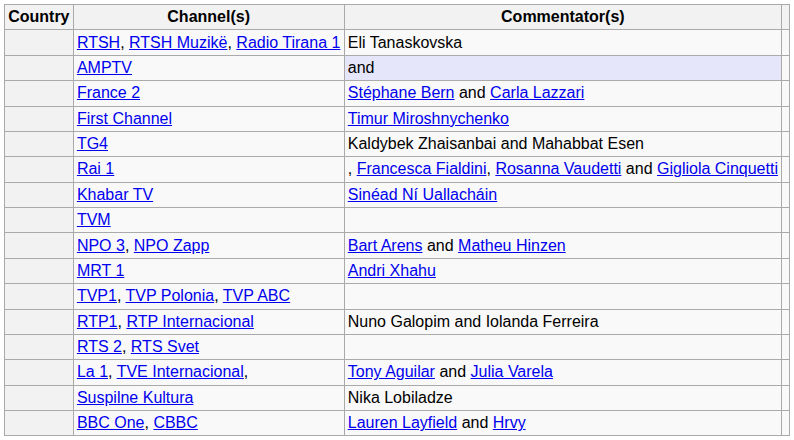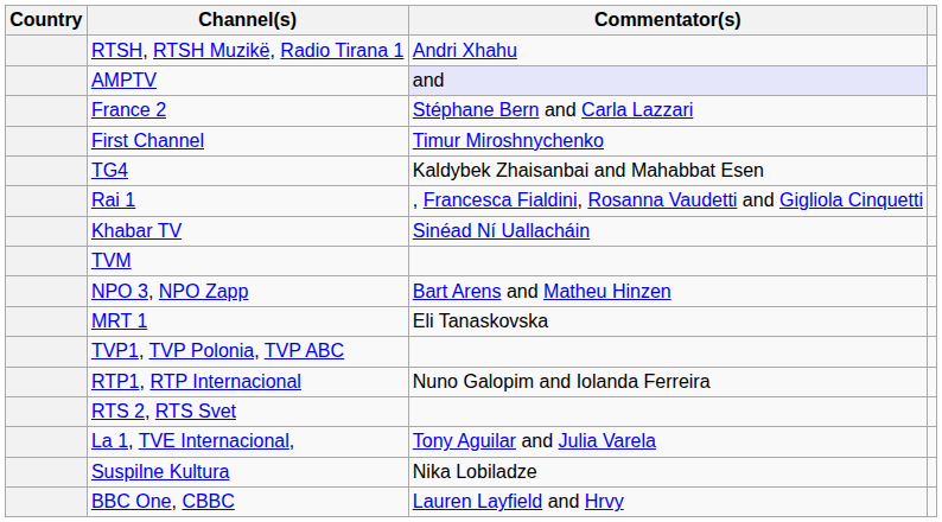 <table class="wikitable plainrowheaders">
 <tr>
 <th scope="col">Country</th>
 <th scope="col">Channel(s)</th>
 <th scope="col">Commentator(s)</th>
 <th scope="col"></th>
 </tr>
 <tr>
 <th scope="row"></th>
 <td><a href='#'>RTSH</a>, <a href='#'>RTSH Muzikë</a>, <a href='#'>Radio Tirana 1</a></td>
-<td>Eli Tanaskovska</td>
+<td><a href='#'>Andri Xhahu</a></td>
 <td></td>
 </tr>
 <tr>
 <th scope="row"></th>
 <td><a href='#'>AMPTV</a></td>
 <td style="background: lavender;"> and </td>
 <td></td>
 </tr>
 <tr>
 <th scope="row"></th>
 <td><a href='#'>France 2</a></td>
 <td><a href='#'>Stéphane Bern</a> and <a href='#'>Carla Lazzari</a></td>
 <td></td>
 </tr>
 <tr>
 <th scope="row"></th>
 <td><a href='#'>First Channel</a></td>
 <td><a href='#'>Timur Miroshnychenko</a></td>
 <td></td>
 </tr>
 <tr>
 <th scope="row"></th>
 <td><a href='#'>TG4</a></td>
 <td>Kaldybek Zhaisanbai and Mahabbat Esen</td>
 <td></td>
 </tr>
 <tr>
 <th scope="row"></th>
 <td><a href='#'>Rai 1</a></td>
 <td>, <a href='#'>Francesca Fialdini</a>, <a href='#'>Rosanna Vaudetti</a> and <a href='#'>Gigliola Cinquetti</a></td>
 <td></td>
 </tr>
 <tr>
 <th scope="row"></th>
 <td><a href='#'>Khabar TV</a></td>
 <td><a href='#'>Sinéad Ní Uallacháin</a></td>
 <td></td>
 </tr>
 <tr>
 <th scope="row"></th>
 <td><a href='#'>TVM</a></td>
 <td></td>
 <td></td>
 </tr>
 <tr>
 <th scope="row"></th>
 <td><a href='#'>NPO 3</a>, <a href='#'>NPO Zapp</a></td>
 <td><a href='#'>Bart Arens</a> and <a href='#'>Matheu Hinzen</a></td>
 <td></td>
 </tr>
 <tr>
 <th scope="row"></th>
 <td><a href='#'>MRT 1</a></td>
-<td><a href='#'>Andri Xhahu</a></td>
+<td>Eli Tanaskovska</td>
 <td></td>
 </tr>
 <tr>
 <th scope="row"></th>
 <td><a href='#'>TVP1</a>, <a href='#'>TVP Polonia</a>, <a href='#'>TVP ABC</a></td>
 <td></td>
 <td></td>
 </tr>
 <tr>
 <th scope="row"></th>
 <td><a href='#'>RTP1</a>, <a href='#'>RTP Internacional</a></td>
 <td>Nuno Galopim and Iolanda Ferreira</td>
 <td></td>
 </tr>
 <tr>
 <th scope="row"></th>
 <td><a href='#'>RTS 2</a>, <a href='#'>RTS Svet</a></td>
 <td></td>
 <td></td>
 </tr>
 <tr>
 <th scope="row"></th>
 <td><a href='#'>La 1</a>, <a href='#'>TVE Internacional</a>, </td>
 <td><a href='#'>Tony Aguilar</a> and <a href='#'>Julia Varela</a></td>
 <td></td>
 </tr>
 <tr>
 <th scope="row"></th>
 <td><a href='#'>Suspilne Kultura</a></td>
 <td>Nika Lobiladze</td>
 <td></td>
 </tr>
 <tr>
 <th scope="row"></th>
 <td><a href='#'>BBC One</a>, <a href='#'>CBBC</a></td>
 <td><a href='#'>Lauren Layfield</a> and <a href='#'>Hrvy</a></td>
 <td></td>
 </tr>
 </table>
